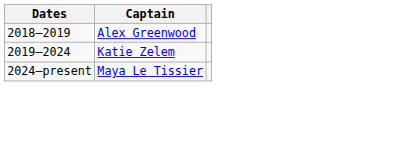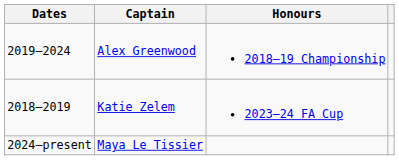 <table class="wikitable plainrowheaders unsortable">
 <tr>
 <th scope="col">Dates</th>
 <th scope="col">Captain</th>
+<th scope="col">Honours</th>
 <th></th>
 </tr>
 <tr>
-<td>2018–2019</td>
+<td>2019–2024</td>
 <td> <a href='#'>Alex Greenwood</a></td>
+<td><br><ul><li><a href='#'>2018–19 Championship</a></li></ul></td>
 <td></td>
 </tr>
 <tr>
-<td>2019–2024</td>
+<td>2018–2019</td>
 <td> <a href='#'>Katie Zelem</a></td>
+<td><br><ul><li><a href='#'>2023–24 FA Cup</a></li></ul></td>
 <td></td>
 </tr>
 <tr>
 <td>2024–present</td>
 <td> <a href='#'>Maya Le Tissier</a></td>
 <td></td>
+<td></td>
 </tr>
 </table>
